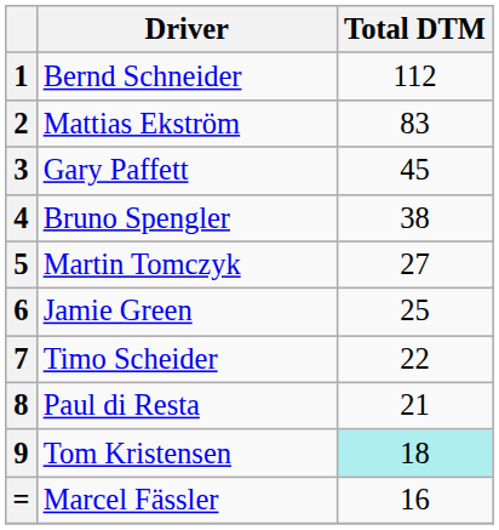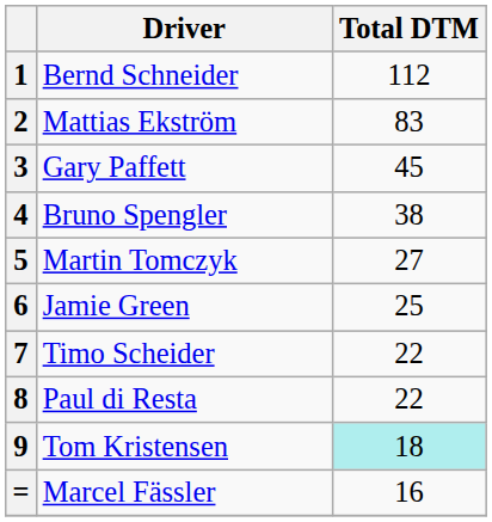 <table class="wikitable" style="text-align:center;" style="font-size:97%;">
 <tr>
 <th></th>
 <th width="155px">Driver</th>
 <th>Total DTM</th>
 </tr>
 <tr>
 <th>1</th>
 <td align="left"> <a href='#'>Bernd Schneider</a></td>
 <td align="center">112</td>
 </tr>
 <tr>
 <th>2</th>
 <td align="left"> <a href='#'>Mattias Ekström</a></td>
 <td align="center">83</td>
 </tr>
 <tr>
 <th>3</th>
 <td align="left"> <a href='#'>Gary Paffett</a></td>
 <td align="center">45</td>
 </tr>
 <tr>
 <th>4</th>
 <td align="left"> <a href='#'>Bruno Spengler</a></td>
 <td align="center">38</td>
 </tr>
 <tr>
 <th>5</th>
 <td align="left"> <a href='#'>Martin Tomczyk</a></td>
 <td align="center">27</td>
 </tr>
 <tr>
 <th>6</th>
 <td align="left"> <a href='#'>Jamie Green</a></td>
 <td align="center">25</td>
 </tr>
 <tr>
 <th>7</th>
 <td align="left"> <a href='#'>Timo Scheider</a></td>
 <td align="center">22</td>
 </tr>
 <tr>
 <th>8</th>
 <td align="left"> <a href='#'>Paul di Resta</a></td>
-<td align="center">21</td>
+<td align="center">22</td>
 </tr>
 <tr>
 <th>9</th>
 <td align="left"> <a href='#'>Tom Kristensen</a></td>
 <td align="center" style="background: paleturquoise;">18</td>
 </tr>
 <tr>
 <th>=</th>
 <td align="left"> <a href='#'>Marcel Fässler</a></td>
 <td align="center">16</td>
 </tr>
 <tr>
 </tr>
 </table>
